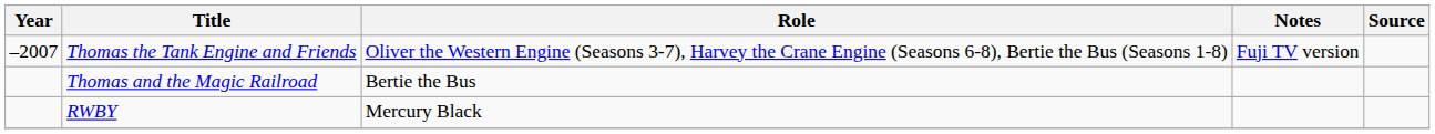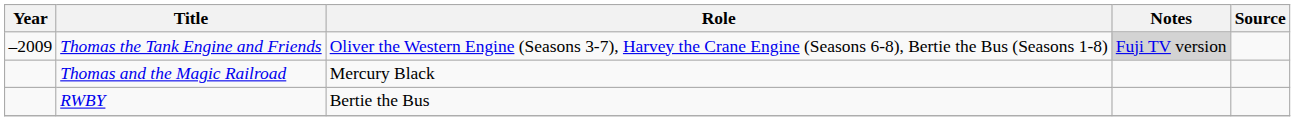 <table class="wikitable sortable plainrowheaders">
 <tr>
 <th>Year</th>
 <th>Title</th>
 <th>Role</th>
 <th>Notes</th>
 <th class="unsortable">Source</th>
 </tr>
 <tr>
-<td>–2007</td>
+<td>–2009</td>
 <td><em><a href='#'>Thomas the Tank Engine and Friends</a></em></td>
 <td><a href='#'>Oliver the Western Engine</a> (Seasons 3-7), <a href='#'>Harvey the Crane Engine</a> (Seasons 6-8), Bertie the Bus (Seasons 1-8)</td>
-<td><a href='#'>Fuji TV</a> version</td>
+<td style="background: lightgrey;"><a href='#'>Fuji TV</a> version</td>
 <td></td>
 </tr>
 <tr>
 <td></td>
 <td><em><a href='#'>Thomas and the Magic Railroad</a></em></td>
-<td>Bertie the Bus</td>
+<td>Mercury Black</td>
 <td></td>
 <td></td>
 </tr>
 <tr>
 <td></td>
 <td><em><a href='#'>RWBY</a></em></td>
-<td>Mercury Black</td>
+<td>Bertie the Bus</td>
 <td></td>
 <td></td>
 </tr>
 <tr>
 </tr>
 </table>
